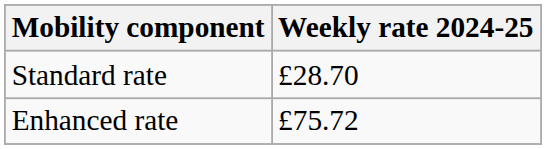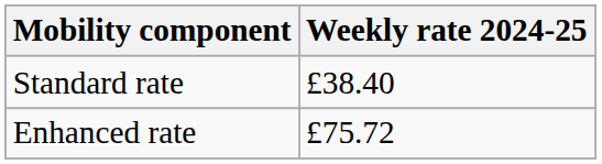 <table class="wikitable">
 <tr>
 <th>Mobility component</th>
 <th>Weekly rate 2024-25</th>
 </tr>
 <tr>
 <td>Standard rate</td>
-<td>£28.70</td>
+<td>£38.40</td>
 </tr>
 <tr>
 <td>Enhanced rate</td>
 <td>£75.72</td>
 </tr>
 </table>
